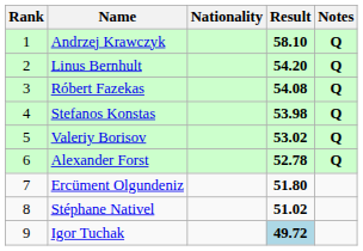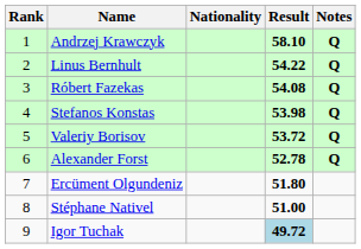 <table class="wikitable sortable" style="text-align:center">
 <tr>
 <th>Rank</th>
 <th>Name</th>
 <th>Nationality</th>
 <th>Result</th>
 <th>Notes</th>
 </tr>
 <tr bgcolor=ccffcc>
 <td>1</td>
 <td align=left><a href='#'>Andrzej Krawczyk</a></td>
 <td align=left></td>
 <td><strong>58.10</strong></td>
 <td><strong>Q</strong></td>
 </tr>
 <tr bgcolor=ccffcc>
 <td>2</td>
 <td align=left><a href='#'>Linus Bernhult</a></td>
 <td align=left></td>
-<td><strong>54.20</strong></td>
+<td><strong>54.22</strong></td>
 <td><strong>Q</strong></td>
 </tr>
 <tr bgcolor=ccffcc>
 <td>3</td>
 <td align=left><a href='#'>Róbert Fazekas</a></td>
 <td align=left></td>
 <td><strong>54.08</strong></td>
 <td><strong>Q</strong></td>
 </tr>
 <tr bgcolor=ccffcc>
 <td>4</td>
 <td align=left><a href='#'>Stefanos Konstas</a></td>
 <td align=left></td>
 <td><strong>53.98</strong></td>
 <td><strong>Q</strong></td>
 </tr>
 <tr bgcolor=ccffcc>
 <td>5</td>
 <td align=left><a href='#'>Valeriy Borisov</a></td>
 <td align=left></td>
-<td><strong>53.02</strong></td>
+<td><strong>53.72</strong></td>
 <td><strong>Q</strong></td>
 </tr>
 <tr bgcolor=ccffcc>
 <td>6</td>
 <td align=left><a href='#'>Alexander Forst</a></td>
 <td align=left></td>
 <td><strong>52.78</strong></td>
 <td><strong>Q</strong></td>
 </tr>
 <tr>
 <td>7</td>
 <td align=left><a href='#'>Ercüment Olgundeniz</a></td>
 <td align=left></td>
 <td><strong>51.80</strong></td>
 <td></td>
 </tr>
 <tr>
 <td>8</td>
 <td align=left><a href='#'>Stéphane Nativel</a></td>
 <td align=left></td>
-<td><strong>51.02</strong></td>
+<td><strong>51.00</strong></td>
 <td></td>
 </tr>
 <tr>
 <td>9</td>
 <td align=left><a href='#'>Igor Tuchak</a></td>
 <td align=left></td>
 <td style="background: lightblue;"><strong>49.72</strong></td>
 <td></td>
 </tr>
 </table>
